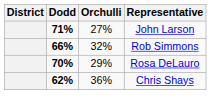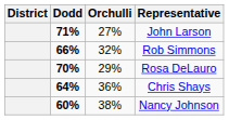 <table class=wikitable>
 <tr>
 <th>District</th>
 <th>Dodd</th>
 <th>Orchulli</th>
 <th>Representative</th>
 </tr>
 <tr align=center>
 <th></th>
 <td><strong>71%</strong></td>
 <td>27%</td>
 <td><a href='#'>John Larson</a></td>
 </tr>
 <tr align=center>
 <th></th>
 <td><strong>66%</strong></td>
 <td>32%</td>
 <td><a href='#'>Rob Simmons</a></td>
 </tr>
 <tr align=center>
 <th></th>
 <td><strong>70%</strong></td>
 <td>29%</td>
 <td><a href='#'>Rosa DeLauro</a></td>
 </tr>
 <tr align=center>
 <th></th>
-<td><strong>62%</strong></td>
+<td><strong>64%</strong></td>
 <td>36%</td>
 <td><a href='#'>Chris Shays</a></td>
 </tr>
+<tr align=center>
+<th></th>
+<td><strong>60%</strong></td>
+<td>38%</td>
+<td><a href='#'>Nancy Johnson</a></td>
+</tr>
 </table>
